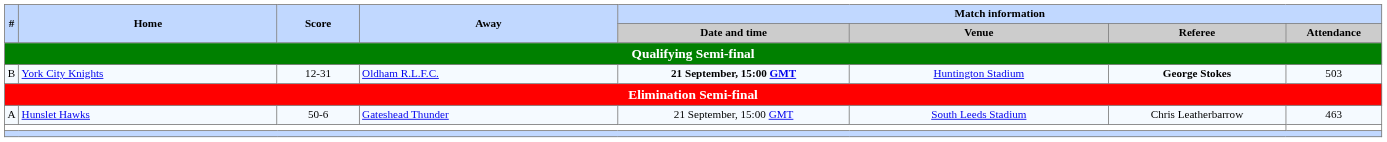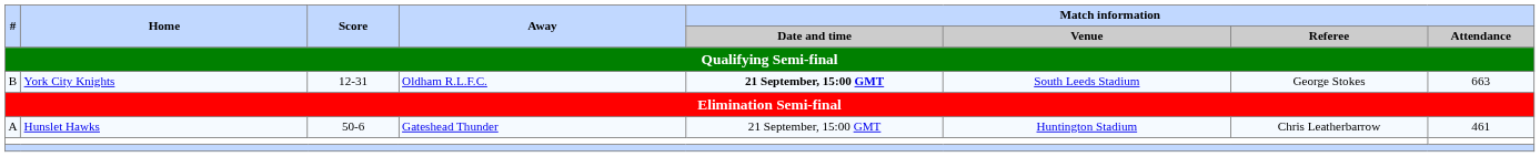 <table border=1 style="border-collapse:collapse; font-size:80%; text-align:center;" cellpadding=3 cellspacing=0 width=100%>
 <tr bgcolor=#C1D8FF>
 <th rowspan=2>#</th>
 <th rowspan=2 width=19%>Home</th>
 <th rowspan=2 width=6%>Score</th>
 <th rowspan=2 width=19%>Away</th>
 <th colspan=6>Match information</th>
 </tr>
 <tr bgcolor=#CCCCCC>
 <th width=17%>Date and time</th>
 <th width=19%>Venue</th>
 <th width=13%>Referee</th>
 <th width=7%>Attendance</th>
 </tr>
 <tr>
 <td style="background:green; color:white" align=center colspan=9><big><strong>Qualifying Semi-final</strong></big></td>
 </tr>
 <tr bgcolor=#F5FAFF>
 <td>B</td>
 <td align=left> <a href='#'>York City Knights</a></td>
 <td>12-31</td>
 <td align=left> <a href='#'>Oldham R.L.F.C.</a></td>
 <td><strong>21 September, 15:00 <a href='#'>GMT</a></strong></td>
-<td><a href='#'>Huntington Stadium</a></td>
-<td><strong>George Stokes</strong></td>
-<td>503</td>
+<td><a href='#'>South Leeds Stadium</a></td>
+<td>George Stokes</td>
+<td>663</td>
 </tr>
 <tr>
 <td style="background:red; color:white" align=center colspan=9><big><strong>Elimination Semi-final</strong></big></td>
 </tr>
 <tr bgcolor=#F5FAFF>
 <td>A</td>
 <td align=left> <a href='#'>Hunslet Hawks</a></td>
 <td>50-6</td>
 <td align=left> <a href='#'>Gateshead Thunder</a></td>
 <td>21 September, 15:00 <a href='#'>GMT</a></td>
-<td><a href='#'>South Leeds Stadium</a></td>
+<td><a href='#'>Huntington Stadium</a></td>
 <td>Chris Leatherbarrow</td>
-<td>463</td>
+<td>461</td>
 </tr>
 <tr>
 <td colspan="7" align="left"></td>
 </tr>
 <tr bgcolor=#C1D8FF>
 <th colspan=12></th>
 </tr>
 </table>
